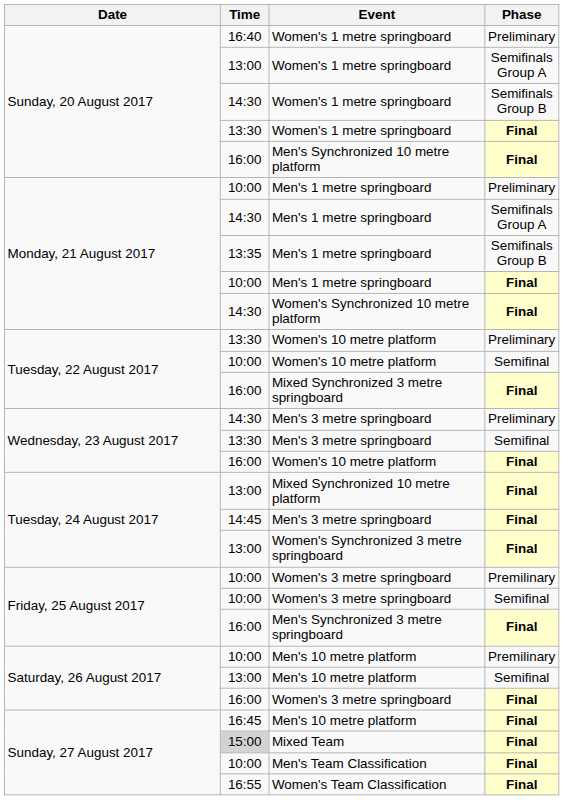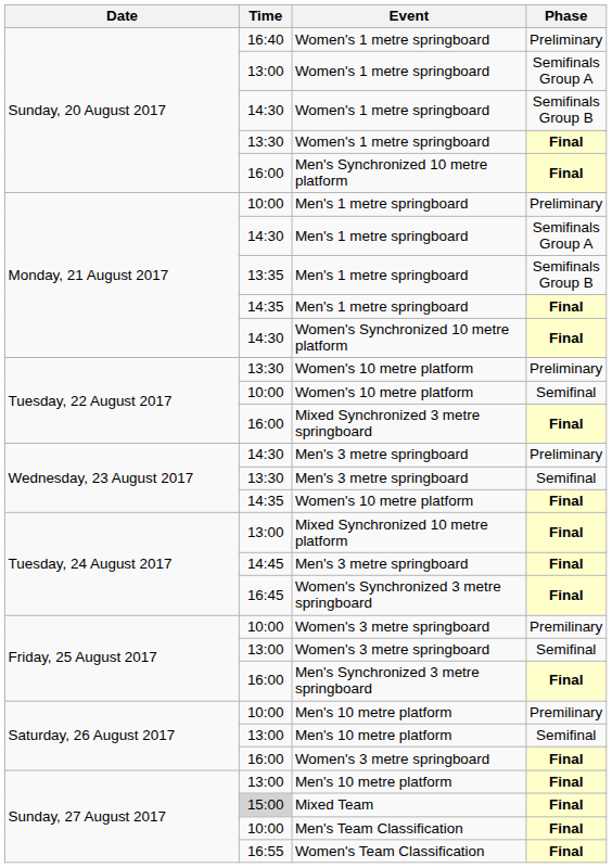 <table class="wikitable" style="text-align:center;">
 <tr>
 <th width="250">Date</th>
 <th width="50">Time</th>
 <th width="250">Event</th>
 <th width="75">Phase</th>
 </tr>
 <tr>
 <td rowspan="5" align="left">Sunday, 20 August 2017</td>
 <td>16:40</td>
 <td align="left">Women's 1 metre springboard</td>
 <td>Preliminary</td>
 </tr>
 <tr>
 <td>13:00</td>
 <td align="left">Women's 1 metre springboard</td>
 <td>Semifinals Group A</td>
 </tr>
 <tr>
 <td>14:30</td>
 <td align="left">Women's 1 metre springboard</td>
 <td>Semifinals Group B</td>
 </tr>
 <tr>
 <td>13:30</td>
 <td align="left">Women's 1 metre springboard</td>
 <td bgcolor="ffffcc"><strong>Final</strong></td>
 </tr>
 <tr>
 <td>16:00</td>
 <td align="left">Men's Synchronized 10 metre platform</td>
 <td bgcolor="ffffcc"><strong>Final</strong></td>
 </tr>
 <tr>
 <td rowspan="5" align="left">Monday, 21 August 2017</td>
 <td>10:00</td>
 <td align="left">Men's 1 metre springboard</td>
 <td>Preliminary</td>
 </tr>
 <tr>
 <td>14:30</td>
 <td align="left">Men's 1 metre springboard</td>
 <td>Semifinals Group A</td>
 </tr>
 <tr>
 <td>13:35</td>
 <td align="left">Men's 1 metre springboard</td>
 <td>Semifinals Group B</td>
 </tr>
 <tr>
-<td>10:00</td>
+<td>14:35</td>
 <td align="left">Men's 1 metre springboard</td>
 <td bgcolor="ffffcc"><strong>Final</strong></td>
 </tr>
 <tr>
 <td>14:30</td>
 <td align="left">Women's Synchronized 10 metre platform</td>
 <td bgcolor="ffffcc"><strong>Final</strong></td>
 </tr>
 <tr>
 <td rowspan="3" align="left">Tuesday, 22 August 2017</td>
 <td>13:30</td>
 <td align="left">Women's 10 metre platform</td>
 <td>Preliminary</td>
 </tr>
 <tr>
 <td>10:00</td>
 <td align="left">Women's 10 metre platform</td>
 <td>Semifinal</td>
 </tr>
 <tr>
 <td>16:00</td>
 <td align="left">Mixed Synchronized 3 metre springboard</td>
 <td bgcolor="ffffcc"><strong>Final</strong></td>
 </tr>
 <tr>
 <td rowspan="3" align="left">Wednesday, 23 August 2017</td>
 <td>14:30</td>
 <td align="left">Men's 3 metre springboard</td>
 <td>Preliminary</td>
 </tr>
 <tr>
 <td>13:30</td>
 <td align="left">Men's 3 metre springboard</td>
 <td>Semifinal</td>
 </tr>
 <tr>
-<td>16:00</td>
+<td>14:35</td>
 <td align="left">Women's 10 metre platform</td>
 <td bgcolor="ffffcc"><strong>Final</strong></td>
 </tr>
 <tr>
 <td rowspan="3" align="left">Tuesday, 24 August 2017</td>
 <td>13:00</td>
 <td align="left">Mixed Synchronized 10 metre platform</td>
 <td bgcolor="ffffcc"><strong>Final</strong></td>
 </tr>
 <tr>
 <td>14:45</td>
 <td align="left">Men's 3 metre springboard</td>
 <td bgcolor="ffffcc"><strong>Final</strong></td>
 </tr>
 <tr>
-<td>13:00</td>
+<td>16:45</td>
 <td align="left">Women's Synchronized 3 metre springboard</td>
 <td bgcolor="ffffcc"><strong>Final</strong></td>
 </tr>
 <tr>
 <td rowspan="3" align="left">Friday, 25 August 2017</td>
 <td>10:00</td>
 <td align="left">Women's 3 metre springboard</td>
 <td>Premilinary</td>
 </tr>
 <tr>
-<td>10:00</td>
+<td>13:00</td>
 <td align="left">Women's 3 metre springboard</td>
 <td>Semifinal</td>
 </tr>
 <tr>
 <td>16:00</td>
 <td align="left">Men's Synchronized 3 metre springboard</td>
 <td bgcolor="ffffcc"><strong>Final</strong></td>
 </tr>
 <tr>
 <td rowspan="3" align="left">Saturday, 26 August 2017</td>
 <td>10:00</td>
 <td align="left">Men's 10 metre platform</td>
 <td>Premilinary</td>
 </tr>
 <tr>
 <td>13:00</td>
 <td align="left">Men's 10 metre platform</td>
 <td>Semifinal</td>
 </tr>
 <tr>
 <td>16:00</td>
 <td align="left">Women's 3 metre springboard</td>
 <td bgcolor="ffffcc"><strong>Final</strong></td>
 </tr>
 <tr>
 <td rowspan="4" align="left">Sunday, 27 August 2017</td>
-<td>16:45</td>
+<td>13:00</td>
 <td align="left">Men's 10 metre platform</td>
 <td bgcolor="ffffcc"><strong>Final</strong></td>
 </tr>
 <tr>
 <td style="background: lightgrey;">15:00</td>
 <td align="left">Mixed Team</td>
 <td bgcolor="ffffcc"><strong>Final</strong></td>
 </tr>
 <tr>
 <td>10:00</td>
 <td align="left">Men's Team Classification</td>
 <td bgcolor="ffffcc"><strong>Final</strong></td>
 </tr>
 <tr>
 <td>16:55</td>
 <td align="left">Women's Team Classification</td>
 <td bgcolor="ffffcc"><strong>Final</strong></td>
 </tr>
 </table>
